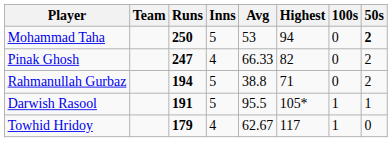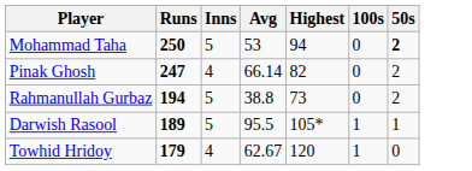 <table class="wikitable sortable">
 <tr>
 <th>Player</th>
-<th>Team</th>
 <th>Runs</th>
 <th>Inns</th>
 <th>Avg</th>
 <th>Highest</th>
 <th>100s</th>
 <th>50s</th>
 </tr>
 <tr>
 <td><a href='#'>Mohammad Taha</a></td>
-<td></td>
 <td><strong>250</strong></td>
 <td>5</td>
 <td>53</td>
 <td>94</td>
 <td>0</td>
 <td><strong>2</strong></td>
 </tr>
 <tr>
 <td><a href='#'>Pinak Ghosh</a></td>
-<td></td>
 <td><strong>247</strong></td>
 <td>4</td>
-<td>66.33</td>
+<td>66.14</td>
 <td>82</td>
 <td>0</td>
 <td>2</td>
 </tr>
 <tr>
 <td><a href='#'>Rahmanullah Gurbaz</a></td>
-<td></td>
 <td><strong>194</strong></td>
 <td>5</td>
 <td>38.8</td>
-<td>71</td>
+<td>73</td>
 <td>0</td>
 <td>2</td>
 </tr>
 <tr>
 <td><a href='#'>Darwish Rasool</a></td>
-<td></td>
-<td><strong>191</strong></td>
+<td><strong>189</strong></td>
 <td>5</td>
 <td>95.5</td>
 <td>105*</td>
 <td>1</td>
 <td>1</td>
 </tr>
 <tr>
 <td><a href='#'>Towhid Hridoy</a></td>
-<td></td>
 <td><strong>179</strong></td>
 <td>4</td>
 <td>62.67</td>
-<td>117</td>
+<td>120</td>
 <td>1</td>
 <td>0</td>
 </tr>
 </table>
